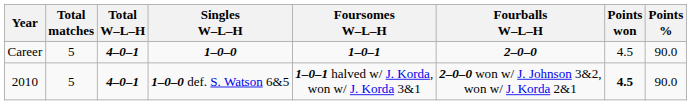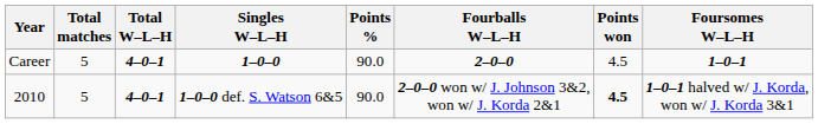 <table class="wikitable" style="text-align:center; font-size: 95%;">
 <tr>
 <th>Year</th>
 <th>Total<br>matches</th>
 <th>Total<br>W–L–H</th>
 <th>Singles<br>W–L–H</th>
-<th>Foursomes<br>W–L–H</th>
+<th>Points<br>%</th>
 <th>Fourballs<br>W–L–H</th>
 <th>Points<br>won</th>
-<th>Points<br>%</th>
+<th>Foursomes<br>W–L–H</th>
 </tr>
 <tr>
 <td>Career</td>
 <td>5</td>
 <td><strong><em>4–0–1</em></strong></td>
 <td><strong><em>1–0–0</em></strong></td>
-<td><strong><em>1–0–1</em></strong></td>
+<td>90.0</td>
 <td><strong><em>2–0–0</em></strong></td>
 <td>4.5</td>
-<td>90.0</td>
+<td><strong><em>1–0–1</em></strong></td>
 </tr>
 <tr>
 <td>2010</td>
 <td>5</td>
 <td><strong><em>4–0–1</em></strong></td>
 <td><strong><em>1–0–0</em></strong> def. <a href='#'>S. Watson</a> 6&5</td>
-<td><strong><em>1–0–1</em></strong> halved w/ <a href='#'>J. Korda</a>,<br>won w/ <a href='#'>J. Korda</a> 3&1</td>
+<td>90.0</td>
 <td><strong><em>2–0–0</em></strong> won w/ <a href='#'>J. Johnson</a> 3&2,<br> won w/ <a href='#'>J. Korda</a> 2&1</td>
 <td><strong>4.5</strong></td>
-<td>90.0</td>
+<td><strong><em>1–0–1</em></strong> halved w/ <a href='#'>J. Korda</a>,<br>won w/ <a href='#'>J. Korda</a> 3&1</td>
 </tr>
 </table>
